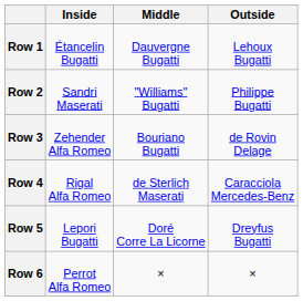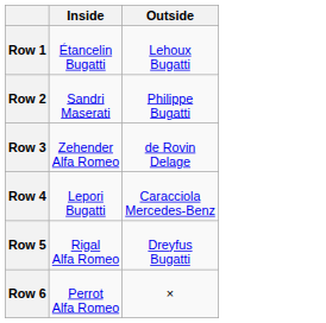 <table class="wikitable" style="font-size: 90%;">
 <tr>
 <th></th>
 <th>Inside</th>
-<th>Middle</th>
 <th>Outside</th>
 </tr>
 <tr align="center">
 <th>Row 1</th>
 <td><br><a href='#'>Étancelin</a><br><a href='#'>Bugatti</a></td>
-<td><br><a href='#'>Dauvergne</a><br><a href='#'>Bugatti</a></td>
 <td><br><a href='#'>Lehoux</a><br><a href='#'>Bugatti</a></td>
 </tr>
 <tr align="center">
 <th>Row 2</th>
 <td><br><a href='#'>Sandri</a><br><a href='#'>Maserati</a></td>
-<td><br><a href='#'>"Williams"</a><br><a href='#'>Bugatti</a></td>
 <td><br><a href='#'>Philippe</a><br><a href='#'>Bugatti</a></td>
 </tr>
 <tr align="center">
 <th>Row 3</th>
 <td><br><a href='#'>Zehender</a><br><a href='#'>Alfa Romeo</a></td>
-<td><br><a href='#'>Bouriano</a><br><a href='#'>Bugatti</a></td>
 <td><br><a href='#'>de Rovin</a><br><a href='#'>Delage</a></td>
 </tr>
 <tr align="center">
 <th>Row 4</th>
-<td><br><a href='#'>Rigal</a><br><a href='#'>Alfa Romeo</a></td>
-<td><br><a href='#'>de Sterlich</a><br><a href='#'>Maserati</a></td>
+<td><br><a href='#'>Lepori</a><br><a href='#'>Bugatti</a></td>
 <td><br><a href='#'>Caracciola</a><br><a href='#'>Mercedes-Benz</a></td>
 </tr>
 <tr align="center">
 <th>Row 5</th>
-<td><br><a href='#'>Lepori</a><br><a href='#'>Bugatti</a></td>
-<td><br><a href='#'>Doré</a><br><a href='#'>Corre La Licorne</a></td>
+<td><br><a href='#'>Rigal</a><br><a href='#'>Alfa Romeo</a></td>
 <td><br><a href='#'>Dreyfus</a><br><a href='#'>Bugatti</a></td>
 </tr>
 <tr align="center">
 <th>Row 6</th>
 <td><br><a href='#'>Perrot</a><br><a href='#'>Alfa Romeo</a></td>
 <td>×</td>
-<td>×</td>
 </tr>
 </table>
